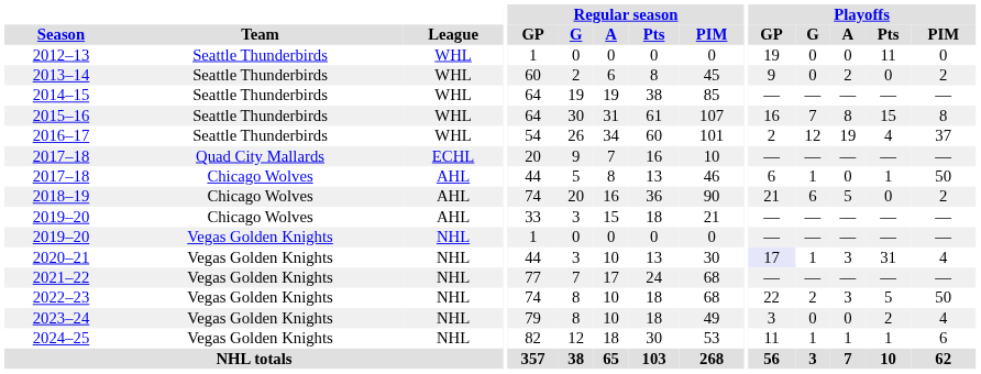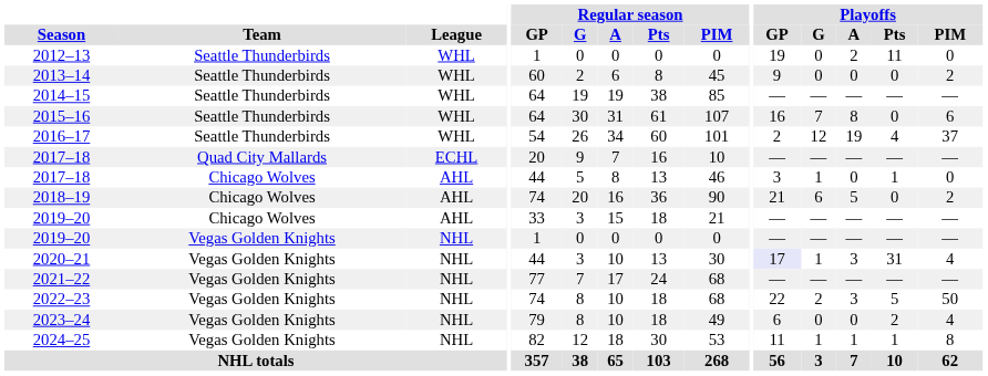 <table border="0" cellpadding="1" cellspacing="0" style="text-align:center; width:60em;">
 <tr bgcolor="#e0e0e0">
 <th colspan="3" bgcolor="#ffffff"></th>
 <th rowspan="99" bgcolor="#ffffff"></th>
 <th colspan="5"><a href='#'>Regular season</a></th>
 <th rowspan="99" bgcolor="#ffffff"></th>
 <th colspan="5"><a href='#'>Playoffs</a></th>
 </tr>
 <tr bgcolor="#e0e0e0">
 <th><a href='#'>Season</a></th>
 <th>Team</th>
 <th>League</th>
 <th>GP</th>
 <th><a href='#'>G</a></th>
 <th><a href='#'>A</a></th>
 <th><a href='#'>Pts</a></th>
 <th><a href='#'>PIM</a></th>
 <th>GP</th>
 <th>G</th>
 <th>A</th>
 <th>Pts</th>
 <th>PIM</th>
 </tr>
 <tr>
 <td><a href='#'>2012–13</a></td>
 <td><a href='#'>Seattle Thunderbirds</a></td>
 <td><a href='#'>WHL</a></td>
 <td>1</td>
 <td>0</td>
 <td>0</td>
 <td>0</td>
 <td>0</td>
 <td>19</td>
 <td>0</td>
-<td>0</td>
+<td>2</td>
 <td>11</td>
 <td>0</td>
 </tr>
 <tr bgcolor="#f0f0f0">
 <td><a href='#'>2013–14</a></td>
 <td>Seattle Thunderbirds</td>
 <td>WHL</td>
 <td>60</td>
 <td>2</td>
 <td>6</td>
 <td>8</td>
 <td>45</td>
 <td>9</td>
 <td>0</td>
-<td>2</td>
+<td>0</td>
 <td>0</td>
 <td>2</td>
 </tr>
 <tr>
 <td><a href='#'>2014–15</a></td>
 <td>Seattle Thunderbirds</td>
 <td>WHL</td>
 <td>64</td>
 <td>19</td>
 <td>19</td>
 <td>38</td>
 <td>85</td>
 <td>—</td>
 <td>—</td>
 <td>—</td>
 <td>—</td>
 <td>—</td>
 </tr>
 <tr bgcolor="#f0f0f0">
 <td><a href='#'>2015–16</a></td>
 <td>Seattle Thunderbirds</td>
 <td>WHL</td>
 <td>64</td>
 <td>30</td>
 <td>31</td>
 <td>61</td>
 <td>107</td>
 <td>16</td>
 <td>7</td>
 <td>8</td>
-<td>15</td>
-<td>8</td>
+<td>0</td>
+<td>6</td>
 </tr>
 <tr>
 <td><a href='#'>2016–17</a></td>
 <td>Seattle Thunderbirds</td>
 <td>WHL</td>
 <td>54</td>
 <td>26</td>
 <td>34</td>
 <td>60</td>
 <td>101</td>
 <td>2</td>
 <td>12</td>
 <td>19</td>
 <td>4</td>
 <td>37</td>
 </tr>
 <tr bgcolor="#f0f0f0">
 <td><a href='#'>2017–18</a></td>
 <td><a href='#'>Quad City Mallards</a></td>
 <td><a href='#'>ECHL</a></td>
 <td>20</td>
 <td>9</td>
 <td>7</td>
 <td>16</td>
 <td>10</td>
 <td>—</td>
 <td>—</td>
 <td>—</td>
 <td>—</td>
 <td>—</td>
 </tr>
 <tr>
 <td><a href='#'>2017–18</a></td>
 <td><a href='#'>Chicago Wolves</a></td>
 <td><a href='#'>AHL</a></td>
 <td>44</td>
 <td>5</td>
 <td>8</td>
 <td>13</td>
 <td>46</td>
-<td>6</td>
+<td>3</td>
 <td>1</td>
 <td>0</td>
 <td>1</td>
-<td>50</td>
+<td>0</td>
 </tr>
 <tr bgcolor="#f0f0f0">
 <td><a href='#'>2018–19</a></td>
 <td>Chicago Wolves</td>
 <td>AHL</td>
 <td>74</td>
 <td>20</td>
 <td>16</td>
 <td>36</td>
 <td>90</td>
 <td>21</td>
 <td>6</td>
 <td>5</td>
 <td>0</td>
 <td>2</td>
 </tr>
 <tr>
 <td><a href='#'>2019–20</a></td>
 <td>Chicago Wolves</td>
 <td>AHL</td>
 <td>33</td>
 <td>3</td>
 <td>15</td>
 <td>18</td>
 <td>21</td>
 <td>—</td>
 <td>—</td>
 <td>—</td>
 <td>—</td>
 <td>—</td>
 </tr>
 <tr bgcolor="#f0f0f0">
 <td><a href='#'>2019–20</a></td>
 <td><a href='#'>Vegas Golden Knights</a></td>
 <td><a href='#'>NHL</a></td>
 <td>1</td>
 <td>0</td>
 <td>0</td>
 <td>0</td>
 <td>0</td>
 <td>—</td>
 <td>—</td>
 <td>—</td>
 <td>—</td>
 <td>—</td>
 </tr>
 <tr>
 <td><a href='#'>2020–21</a></td>
 <td>Vegas Golden Knights</td>
 <td>NHL</td>
 <td>44</td>
 <td>3</td>
 <td>10</td>
 <td>13</td>
 <td>30</td>
 <td style="background: lavender;">17</td>
 <td>1</td>
 <td>3</td>
 <td>31</td>
 <td>4</td>
 </tr>
 <tr bgcolor="#f0f0f0">
 <td><a href='#'>2021–22</a></td>
 <td>Vegas Golden Knights</td>
 <td>NHL</td>
 <td>77</td>
 <td>7</td>
 <td>17</td>
 <td>24</td>
 <td>68</td>
 <td>—</td>
 <td>—</td>
 <td>—</td>
 <td>—</td>
 <td>—</td>
 </tr>
 <tr>
 <td><a href='#'>2022–23</a></td>
 <td>Vegas Golden Knights</td>
 <td>NHL</td>
 <td>74</td>
 <td>8</td>
 <td>10</td>
 <td>18</td>
 <td>68</td>
 <td>22</td>
 <td>2</td>
 <td>3</td>
 <td>5</td>
 <td>50</td>
 </tr>
 <tr bgcolor="#f0f0f0">
 <td><a href='#'>2023–24</a></td>
 <td>Vegas Golden Knights</td>
 <td>NHL</td>
 <td>79</td>
 <td>8</td>
 <td>10</td>
 <td>18</td>
 <td>49</td>
-<td>3</td>
+<td>6</td>
 <td>0</td>
 <td>0</td>
 <td>2</td>
 <td>4</td>
 </tr>
 <tr>
 <td><a href='#'>2024–25</a></td>
 <td>Vegas Golden Knights</td>
 <td>NHL</td>
 <td>82</td>
 <td>12</td>
 <td>18</td>
 <td>30</td>
 <td>53</td>
 <td>11</td>
 <td>1</td>
 <td>1</td>
 <td>1</td>
-<td>6</td>
+<td>8</td>
 </tr>
 <tr bgcolor="#e0e0e0">
 <th colspan="3">NHL totals</th>
 <th>357</th>
 <th>38</th>
 <th>65</th>
 <th>103</th>
 <th>268</th>
 <th>56</th>
 <th>3</th>
 <th>7</th>
 <th>10</th>
 <th>62</th>
 </tr>
 </table>
